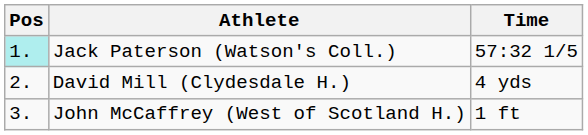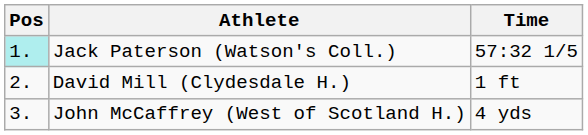 <table class="wikitable">
 <tr>
 <th>Pos</th>
 <th>Athlete</th>
 <th>Time</th>
 </tr>
 <tr>
 <td style="background: paleturquoise;">1.</td>
 <td>Jack Paterson (Watson's Coll.)</td>
 <td>57:32 1/5</td>
 </tr>
 <tr>
 <td>2.</td>
 <td>David Mill (Clydesdale H.)</td>
-<td>4 yds</td>
+<td>1 ft</td>
 </tr>
 <tr>
 <td>3.</td>
 <td>John McCaffrey (West of Scotland H.)</td>
-<td>1 ft</td>
+<td>4 yds</td>
 </tr>
 </table>
